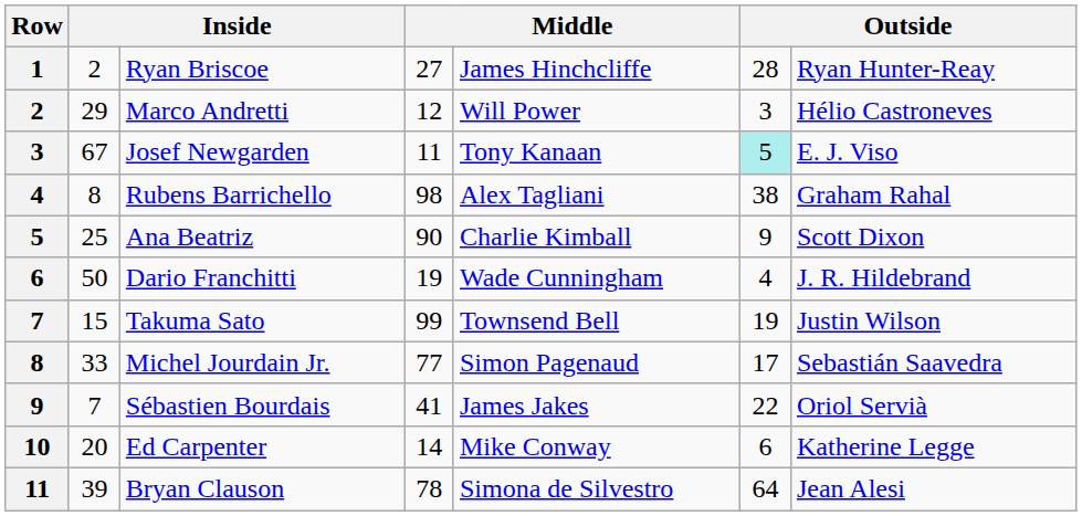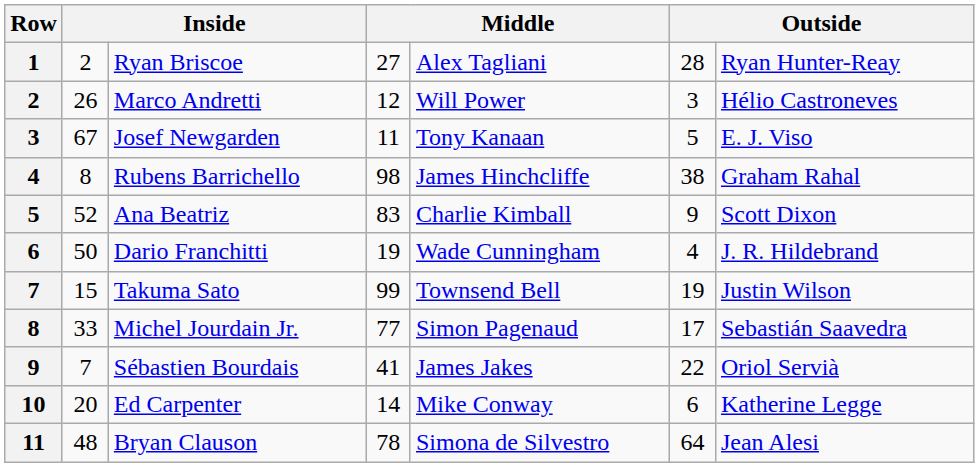 <table class="wikitable">
 <tr>
 <th>Row</th>
 <th colspan=2 width="195">Inside</th>
 <th colspan=2 width="195">Middle</th>
 <th colspan=2 width="195">Outside</th>
 </tr>
 <tr>
 <th>1</th>
 <td style="text-align:center">2</td>
 <td> <a href='#'>Ryan Briscoe</a></td>
 <td style="text-align:center">27</td>
-<td> <a href='#'>James Hinchcliffe</a></td>
+<td> <a href='#'>Alex Tagliani</a></td>
 <td style="text-align:center">28</td>
 <td> <a href='#'>Ryan Hunter-Reay</a></td>
 </tr>
 <tr>
 <th>2</th>
-<td style="text-align:center">29</td>
+<td style="text-align:center">26</td>
 <td> <a href='#'>Marco Andretti</a></td>
 <td style="text-align:center">12</td>
 <td> <a href='#'>Will Power</a></td>
 <td style="text-align:center">3</td>
 <td> <a href='#'>Hélio Castroneves</a> <strong></strong></td>
 </tr>
 <tr>
 <th>3</th>
 <td style="text-align:center">67</td>
 <td> <a href='#'>Josef Newgarden</a> <strong></strong></td>
 <td style="text-align:center">11</td>
 <td> <a href='#'>Tony Kanaan</a></td>
-<td style="background: paleturquoise; text-align:center">5</td>
+<td style="text-align:center">5</td>
 <td> <a href='#'>E. J. Viso</a></td>
 </tr>
 <tr>
 <th>4</th>
 <td style="text-align:center">8</td>
 <td> <a href='#'>Rubens Barrichello</a> <strong></strong></td>
 <td style="text-align:center">98</td>
-<td> <a href='#'>Alex Tagliani</a></td>
+<td> <a href='#'>James Hinchcliffe</a></td>
 <td style="text-align:center">38</td>
 <td> <a href='#'>Graham Rahal</a></td>
 </tr>
 <tr>
 <th>5</th>
-<td style="text-align:center">25</td>
+<td style="text-align:center">52</td>
 <td> <a href='#'>Ana Beatriz</a></td>
-<td style="text-align:center">90</td>
+<td style="text-align:center">83</td>
 <td> <a href='#'>Charlie Kimball</a></td>
 <td style="text-align:center">9</td>
 <td> <a href='#'>Scott Dixon</a> <strong></strong></td>
 </tr>
 <tr>
 <th>6</th>
 <td style="text-align:center">50</td>
 <td> <a href='#'>Dario Franchitti</a> <strong></strong></td>
 <td style="text-align:center">19</td>
 <td> <a href='#'>Wade Cunningham</a> <strong></strong></td>
 <td style="text-align:center">4</td>
 <td> <a href='#'>J. R. Hildebrand</a></td>
 </tr>
 <tr>
 <th>7</th>
 <td style="text-align:center">15</td>
 <td> <a href='#'>Takuma Sato</a></td>
 <td style="text-align:center">99</td>
 <td> <a href='#'>Townsend Bell</a></td>
 <td style="text-align:center">19</td>
 <td> <a href='#'>Justin Wilson</a></td>
 </tr>
 <tr>
 <th>8</th>
 <td style="text-align:center">33</td>
 <td> <a href='#'>Michel Jourdain Jr.</a></td>
 <td style="text-align:center">77</td>
 <td> <a href='#'>Simon Pagenaud</a> <strong></strong></td>
 <td style="text-align:center">17</td>
 <td> <a href='#'>Sebastián Saavedra</a></td>
 </tr>
 <tr>
 <th>9</th>
 <td style="text-align:center">7</td>
 <td> <a href='#'>Sébastien Bourdais</a></td>
 <td style="text-align:center">41</td>
 <td> <a href='#'>James Jakes</a> <strong></strong></td>
 <td style="text-align:center">22</td>
 <td> <a href='#'>Oriol Servià</a></td>
 </tr>
 <tr>
 <th>10</th>
 <td style="text-align:center">20</td>
 <td> <a href='#'>Ed Carpenter</a></td>
 <td style="text-align:center">14</td>
 <td> <a href='#'>Mike Conway</a></td>
 <td style="text-align:center">6</td>
 <td> <a href='#'>Katherine Legge</a> <strong></strong></td>
 </tr>
 <tr>
 <th>11</th>
-<td style="text-align:center">39</td>
+<td style="text-align:center">48</td>
 <td> <a href='#'>Bryan Clauson</a> <strong></strong></td>
 <td style="text-align:center">78</td>
 <td> <a href='#'>Simona de Silvestro</a></td>
 <td style="text-align:center">64</td>
 <td> <a href='#'>Jean Alesi</a> <strong></strong></td>
 </tr>
 </table>
